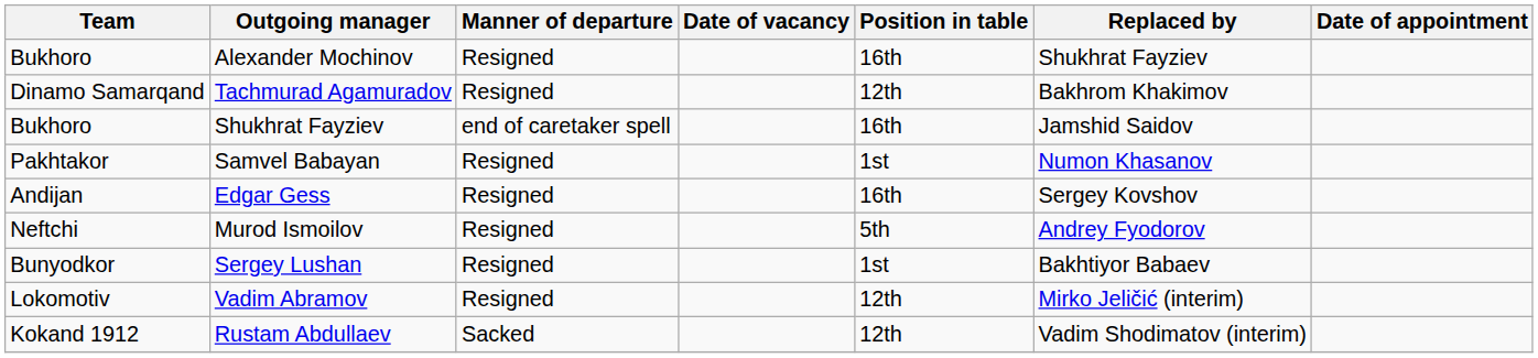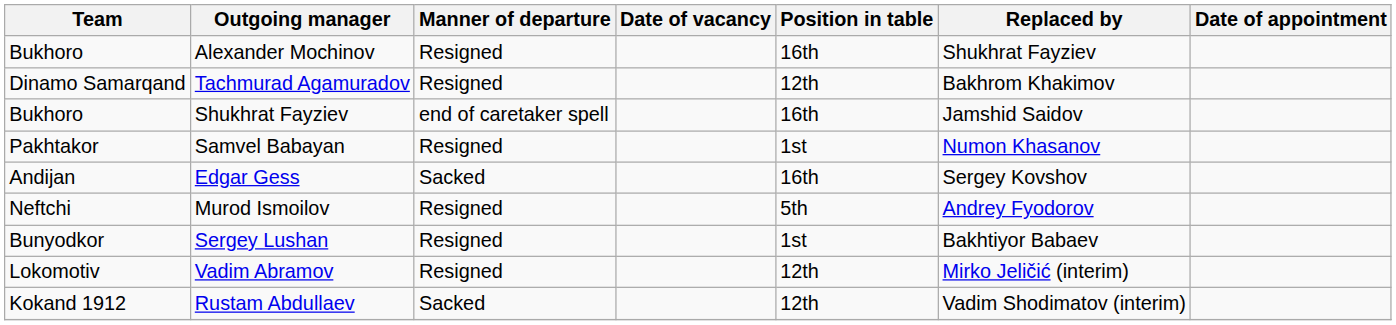 <table class="wikitable sortable">
 <tr>
 <th>Team</th>
 <th>Outgoing manager</th>
 <th>Manner of departure</th>
 <th>Date of vacancy</th>
 <th>Position in table</th>
 <th>Replaced by</th>
 <th>Date of appointment</th>
 </tr>
 <tr>
 <td>Bukhoro</td>
 <td> Alexander Mochinov</td>
 <td>Resigned</td>
 <td></td>
 <td>16th</td>
 <td> Shukhrat Fayziev</td>
 <td> </td>
 </tr>
 <tr>
 <td>Dinamo Samarqand</td>
 <td> <a href='#'>Tachmurad Agamuradov</a></td>
 <td>Resigned</td>
 <td></td>
 <td>12th</td>
 <td> Bakhrom Khakimov</td>
 <td></td>
 </tr>
 <tr>
 <td>Bukhoro</td>
 <td> Shukhrat Fayziev</td>
 <td>end of caretaker spell</td>
 <td></td>
 <td>16th</td>
 <td> Jamshid Saidov</td>
 <td></td>
 </tr>
 <tr>
 <td>Pakhtakor</td>
 <td> Samvel Babayan</td>
 <td>Resigned</td>
 <td></td>
 <td>1st</td>
 <td> <a href='#'>Numon Khasanov</a></td>
 <td></td>
 </tr>
 <tr>
 <td>Andijan</td>
 <td> <a href='#'>Edgar Gess</a></td>
-<td>Resigned</td>
+<td>Sacked</td>
 <td></td>
 <td>16th</td>
 <td> Sergey Kovshov</td>
 <td></td>
 </tr>
 <tr>
 <td>Neftchi</td>
 <td> Murod Ismoilov</td>
 <td>Resigned</td>
 <td></td>
 <td>5th</td>
 <td> <a href='#'>Andrey Fyodorov</a></td>
 <td></td>
 </tr>
 <tr>
 <td>Bunyodkor</td>
 <td> <a href='#'>Sergey Lushan</a></td>
 <td>Resigned</td>
 <td></td>
 <td>1st</td>
 <td> Bakhtiyor Babaev</td>
 <td></td>
 </tr>
 <tr>
 <td>Lokomotiv</td>
 <td> <a href='#'>Vadim Abramov</a></td>
 <td>Resigned</td>
 <td></td>
 <td>12th</td>
 <td> <a href='#'>Mirko Jeličić</a> (interim)</td>
 <td></td>
 </tr>
 <tr>
 <td>Kokand 1912</td>
 <td> <a href='#'>Rustam Abdullaev</a></td>
 <td>Sacked</td>
 <td></td>
 <td>12th</td>
 <td> Vadim Shodimatov (interim)</td>
 <td></td>
 </tr>
 <tr>
 </tr>
 </table>
